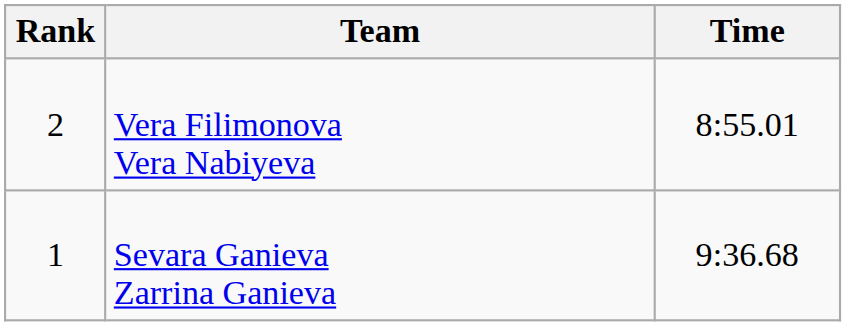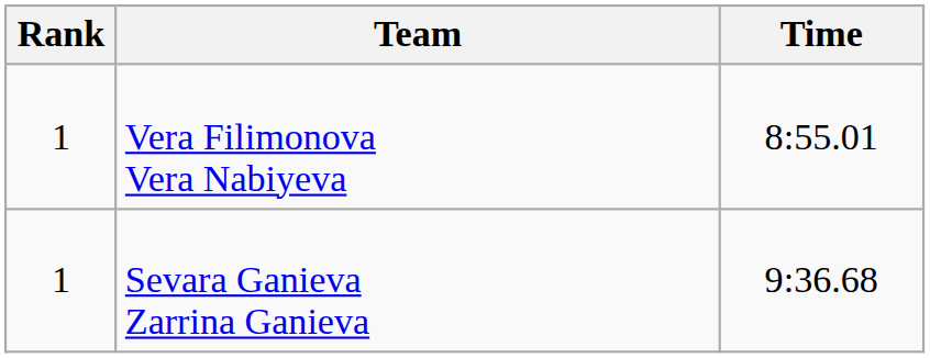 <table class=wikitable style="text-align:center">
 <tr>
 <th width=40>Rank</th>
 <th width=250>Team</th>
 <th width=80>Time</th>
 </tr>
 <tr>
-<td>2</td>
+<td>1</td>
 <td align=left><br><a href='#'>Vera Filimonova</a><br><a href='#'>Vera Nabiyeva</a></td>
 <td>8:55.01</td>
 </tr>
 <tr>
 <td>1</td>
 <td align=left><br><a href='#'>Sevara Ganieva</a><br><a href='#'>Zarrina Ganieva</a></td>
 <td>9:36.68</td>
 </tr>
 </table>
